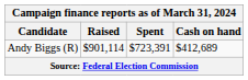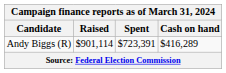 <table class="wikitable sortable">
 <tr>
 <th colspan=4>Campaign finance reports as of March 31, 2024</th>
 </tr>
 <tr style="text-align:center;">
 <th>Candidate</th>
 <th>Raised</th>
 <th>Spent</th>
 <th>Cash on hand</th>
 </tr>
 <tr>
 <td>Andy Biggs (R)</td>
 <td>$901,114</td>
 <td>$723,391</td>
-<td>$412,689</td>
+<td>$416,289</td>
 </tr>
 <tr>
 <th colspan="4"><small>Source: <a href='#'>Federal Election Commission</a></small></th>
 </tr>
 </table>
